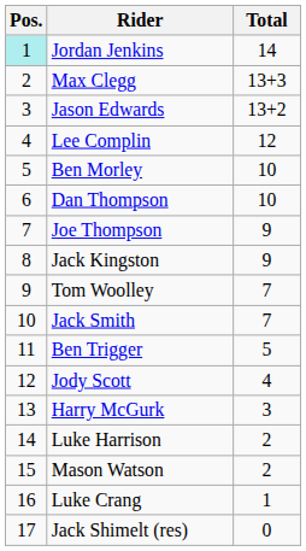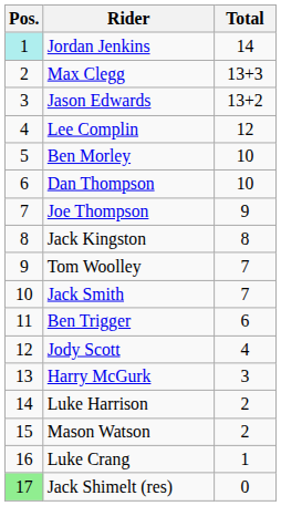 <table class=wikitable>
 <tr>
 <th width=25px>Pos.</th>
 <th width=150px>Rider</th>
 <th width=50px>Total</th>
 </tr>
 <tr align=center >
 <td style="background: paleturquoise;">1</td>
 <td align=left><a href='#'>Jordan Jenkins</a></td>
 <td>14</td>
 </tr>
 <tr align=center>
 <td>2</td>
 <td align=left><a href='#'>Max Clegg</a></td>
 <td>13+3</td>
 </tr>
 <tr align=center>
 <td>3</td>
 <td align=left><a href='#'>Jason Edwards</a></td>
 <td>13+2</td>
 </tr>
 <tr align=center>
 <td>4</td>
 <td align=left><a href='#'>Lee Complin</a></td>
 <td>12</td>
 </tr>
 <tr align=center>
 <td>5</td>
 <td align=left><a href='#'>Ben Morley</a></td>
 <td>10</td>
 </tr>
 <tr align=center>
 <td>6</td>
 <td align=left><a href='#'>Dan Thompson</a></td>
 <td>10</td>
 </tr>
 <tr align=center>
 <td>7</td>
 <td align=left><a href='#'>Joe Thompson</a></td>
 <td>9</td>
 </tr>
 <tr align=center>
 <td>8</td>
 <td align=left>Jack Kingston</td>
-<td>9</td>
+<td>8</td>
 </tr>
 <tr align=center>
 <td>9</td>
 <td align=left>Tom Woolley</td>
 <td>7</td>
 </tr>
 <tr align=center>
 <td>10</td>
 <td align=left><a href='#'>Jack Smith</a></td>
 <td>7</td>
 </tr>
 <tr align=center>
 <td>11</td>
 <td align=left><a href='#'>Ben Trigger</a></td>
-<td>5</td>
+<td>6</td>
 </tr>
 <tr align=center>
 <td>12</td>
 <td align=left><a href='#'>Jody Scott</a></td>
 <td>4</td>
 </tr>
 <tr align=center>
 <td>13</td>
 <td align=left><a href='#'>Harry McGurk</a></td>
 <td>3</td>
 </tr>
 <tr align=center>
 <td>14</td>
 <td align=left>Luke Harrison</td>
 <td>2</td>
 </tr>
 <tr align=center>
 <td>15</td>
 <td align=left>Mason Watson</td>
 <td>2</td>
 </tr>
 <tr align=center>
 <td>16</td>
 <td align=left>Luke Crang</td>
 <td>1</td>
 </tr>
 <tr align=center>
-<td>17</td>
+<td style="background: lightgreen;">17</td>
 <td align=left>Jack Shimelt (res)</td>
 <td>0</td>
 </tr>
 </table>
